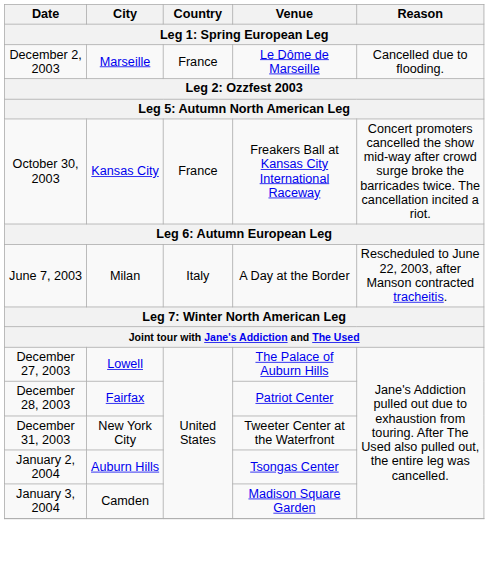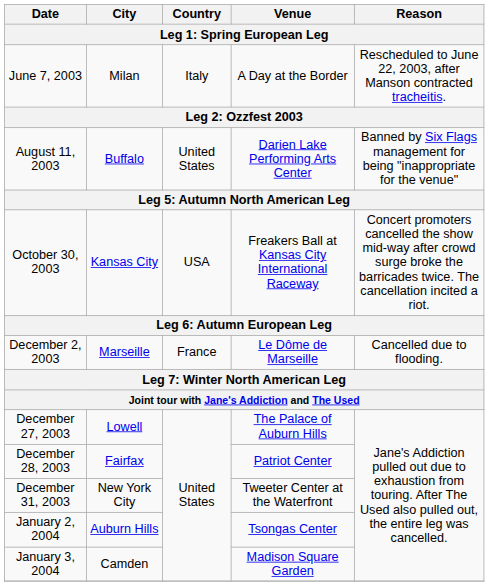 <table class="wikitable" style="text-align:center;">
 <tr>
 <th scope="col" style="width:11em;">Date</th>
 <th scope="col" style="width:11em;">City</th>
 <th scope="col" style="width:9em;">Country</th>
 <th scope="col" style="width:22.5em;">Venue</th>
 <th scope="col" style="width:22.5em;">Reason</th>
 </tr>
 <tr>
 <th colspan="5">Leg 1: Spring European Leg</th>
 </tr>
 <tr>
-<td>December 2, 2003</td>
-<td><a href='#'>Marseille</a></td>
-<td rowspan="1">France</td>
-<td><a href='#'>Le Dôme de Marseille</a></td>
-<td>Cancelled due to flooding.</td>
+<td>June 7, 2003</td>
+<td>Milan</td>
+<td>Italy</td>
+<td>A Day at the Border</td>
+<td>Rescheduled to June 22, 2003, after Manson contracted <a href='#'>tracheitis</a>.</td>
 </tr>
 <tr>
 <th colspan="5">Leg 2: Ozzfest 2003</th>
+</tr>
+<tr>
+<td>August 11, 2003</td>
+<td><a href='#'>Buffalo</a></td>
+<td rowspan="1">United States</td>
+<td><a href='#'>Darien Lake Performing Arts Center</a></td>
+<td>Banned by <a href='#'>Six Flags</a> management for being "inappropriate for the venue"</td>
 </tr>
 <tr>
 <th colspan="5">Leg 5: Autumn North American Leg</th>
 </tr>
 <tr>
 <td>October 30, 2003</td>
 <td><a href='#'>Kansas City</a></td>
-<td rowspan="1">France</td>
+<td rowspan="1">USA</td>
 <td>Freakers Ball at <a href='#'>Kansas City International Raceway</a></td>
 <td>Concert promoters cancelled the show mid-way after crowd surge broke the barricades twice. The cancellation incited a riot.</td>
 </tr>
 <tr>
 <th colspan="5">Leg 6: Autumn European Leg</th>
 </tr>
 <tr>
-<td>June 7, 2003</td>
-<td>Milan</td>
-<td>Italy</td>
-<td>A Day at the Border</td>
-<td>Rescheduled to June 22, 2003, after Manson contracted <a href='#'>tracheitis</a>.</td>
+<td>December 2, 2003</td>
+<td><a href='#'>Marseille</a></td>
+<td rowspan="1">France</td>
+<td><a href='#'>Le Dôme de Marseille</a></td>
+<td>Cancelled due to flooding.</td>
 </tr>
 <tr>
 <th colspan="5">Leg 7: Winter North American Leg</th>
 </tr>
 <tr>
 <th colspan="5"><small>Joint tour with <a href='#'>Jane's Addiction</a> and <a href='#'>The Used</a></small></th>
 </tr>
 <tr>
 <td>December 27, 2003</td>
 <td><a href='#'>Lowell</a></td>
 <td rowspan="5">United States</td>
 <td><a href='#'>The Palace of Auburn Hills</a></td>
 <td rowspan="5">Jane's Addiction pulled out due to exhaustion from touring. After The Used also pulled out, the entire leg was cancelled.</td>
 </tr>
 <tr>
 <td>December 28, 2003</td>
 <td><a href='#'>Fairfax</a></td>
 <td><a href='#'>Patriot Center</a></td>
 </tr>
 <tr>
 <td>December 31, 2003</td>
 <td>New York City</td>
 <td>Tweeter Center at the Waterfront</td>
 </tr>
 <tr>
 <td>January 2, 2004</td>
 <td><a href='#'>Auburn Hills</a></td>
 <td><a href='#'>Tsongas Center</a></td>
 </tr>
 <tr>
 <td>January 3, 2004</td>
 <td>Camden</td>
 <td><a href='#'>Madison Square Garden</a></td>
 </tr>
 <tr>
 </tr>
 </table>
